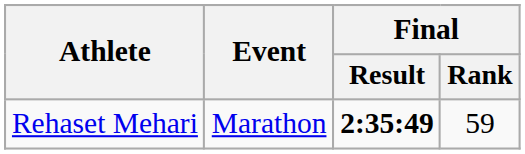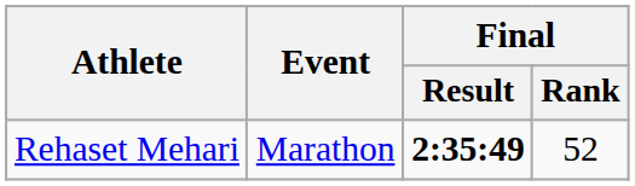 <table class="wikitable" style="font-size:90%">
 <tr>
 <th rowspan="2">Athlete</th>
 <th rowspan="2">Event</th>
 <th colspan="2">Final</th>
 </tr>
 <tr style="font-size:95%">
 <th>Result</th>
 <th>Rank</th>
 </tr>
 <tr align=center>
 <td align=left><a href='#'>Rehaset Mehari</a></td>
 <td align=left><a href='#'>Marathon</a></td>
 <td><strong>2:35:49</strong></td>
-<td>59</td>
+<td>52</td>
 </tr>
 </table>
